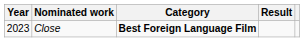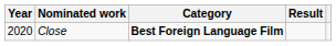 <table class="wikitable sortable">
 <tr>
 <th>Year</th>
 <th>Nominated work</th>
 <th>Category</th>
 <th>Result</th>
 <th class="unsortable"></th>
 </tr>
 <tr>
-<td>2023</td>
+<td>2020</td>
 <td rowspan="2"><em>Close</em></td>
 <td><strong>Best Foreign Language Film</strong></td>
 <td></td>
 <td></td>
 </tr>
 </table>
